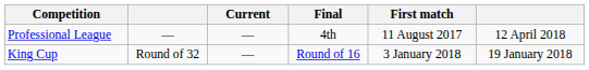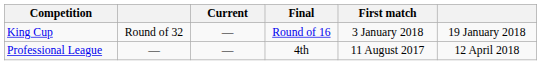 <table class="wikitable" style="text-align:center; width:730px;">
 <tr>
 <th style="text-align:center; width:150px;">Competition</th>
 <th style="text-align:center; width:100px;"></th>
 <th style="text-align:center; width:100px;">Current<br></th>
 <th style="text-align:center; width:100px;">Final<br></th>
 <th style="text-align:center; width:140px;">First match</th>
 <th style="text-align:center; width:140px;"></th>
 </tr>
 <tr>
+<td style="text-align:left;"><a href='#'>King Cup</a></td>
+<td>Round of 32</td>
+<td>—</td>
+<td><a href='#'>Round of 16</a></td>
+<td>3 January 2018</td>
+<td>19 January 2018</td>
+</tr>
+<tr>
 <td style="text-align:left;"><a href='#'>Professional League</a></td>
 <td>—</td>
 <td>—</td>
 <td>4th</td>
 <td>11 August 2017</td>
 <td>12 April 2018</td>
 </tr>
-<tr>
-<td style="text-align:left;"><a href='#'>King Cup</a></td>
-<td>Round of 32</td>
-<td>—</td>
-<td><a href='#'>Round of 16</a></td>
-<td>3 January 2018</td>
-<td>19 January 2018</td>
-</tr>
 </table>
